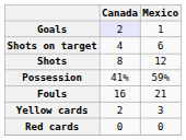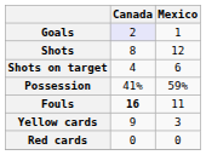 <table class="wikitable" style="text-align: center">
 <tr>
 <th></th>
 <th>Canada</th>
 <th>Mexico</th>
 </tr>
 <tr>
 <th>Goals</th>
 <td style="background: lavender;">2</td>
 <td>1</td>
 </tr>
 <tr>
+<th>Shots</th>
+<td>8</td>
+<td>12</td>
+</tr>
+<tr>
 <th>Shots on target</th>
 <td>4</td>
 <td>6</td>
-</tr>
-<tr>
-<th>Shots</th>
-<td>8</td>
-<td>12</td>
 </tr>
 <tr>
 <th>Possession</th>
 <td>41%</td>
 <td>59%</td>
 </tr>
 <tr>
 <th>Fouls</th>
-<td>16</td>
-<td>21</td>
+<td><strong>16</strong></td>
+<td>11</td>
 </tr>
 <tr>
 <th>Yellow cards</th>
-<td>2</td>
+<td>9</td>
 <td>3</td>
 </tr>
 <tr>
 <th>Red cards</th>
 <td>0</td>
 <td>0</td>
 </tr>
 <tr>
 </tr>
 </table>
